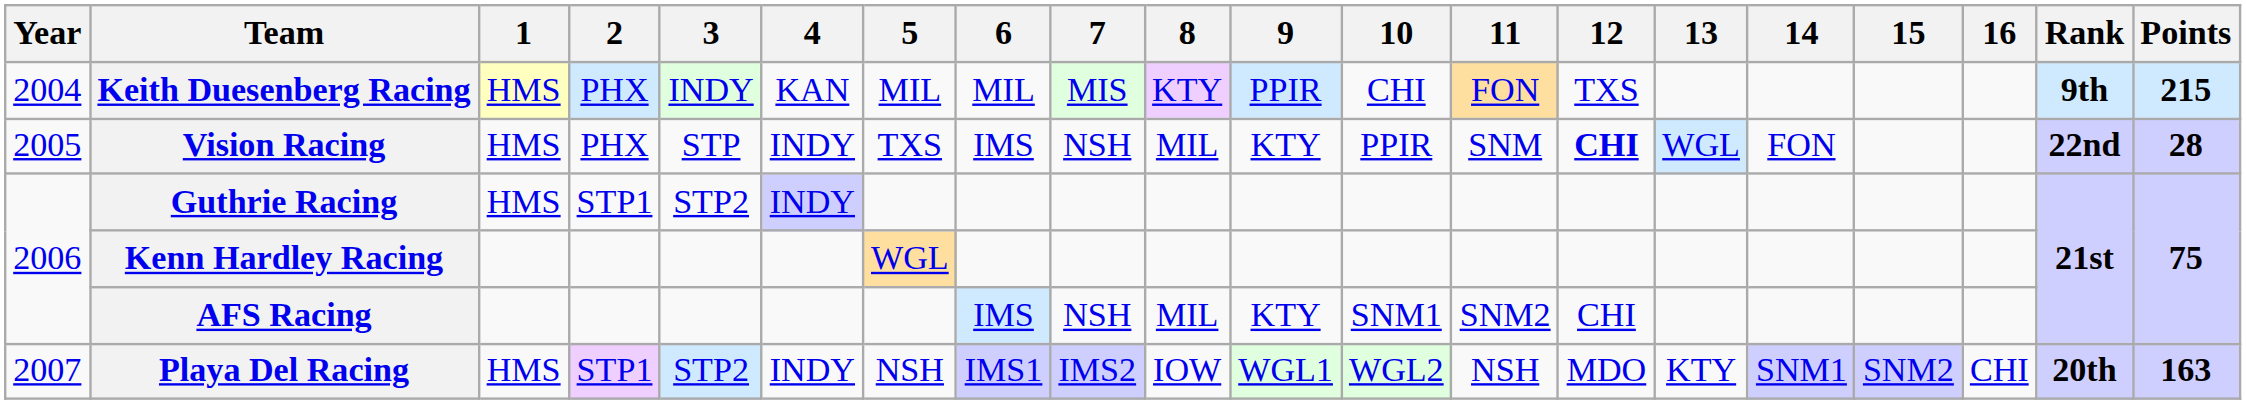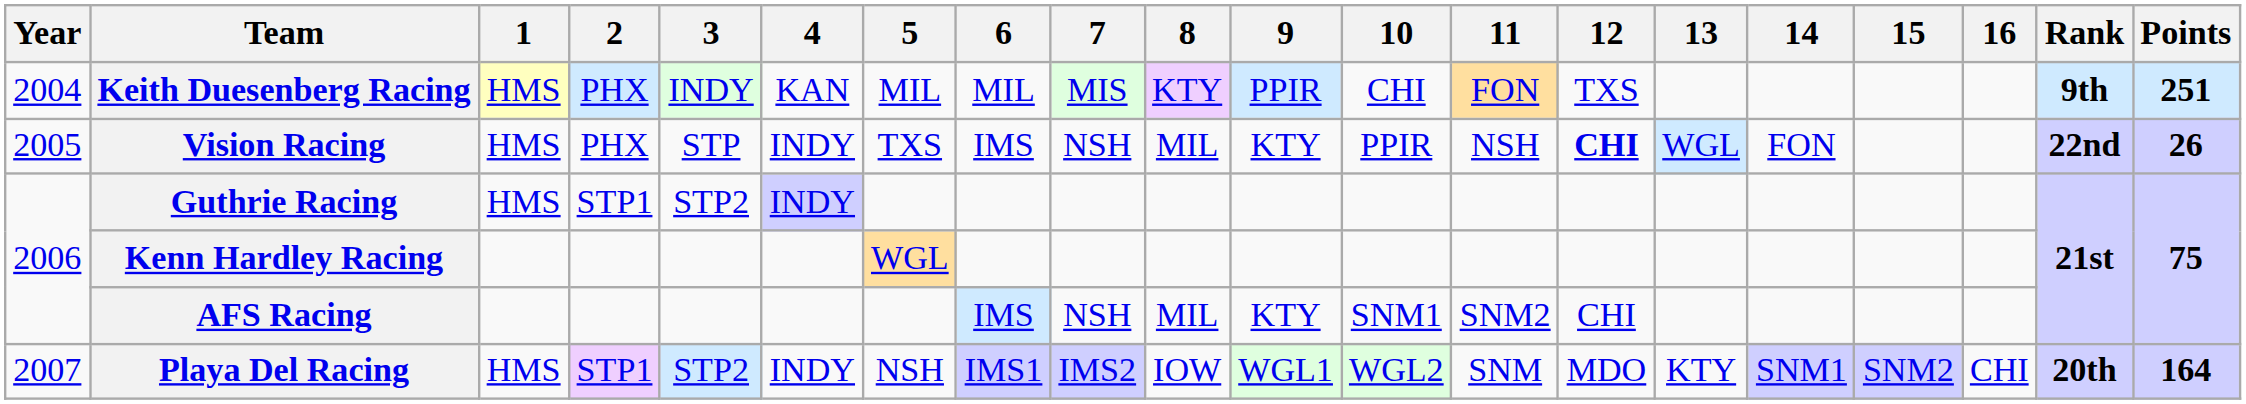 <table class="wikitable" style="text-align:center; font-size:90%">
 <tr>
 <th>Year</th>
 <th>Team</th>
 <th>1</th>
 <th>2</th>
 <th>3</th>
 <th>4</th>
 <th>5</th>
 <th>6</th>
 <th>7</th>
 <th>8</th>
 <th>9</th>
 <th>10</th>
 <th>11</th>
 <th>12</th>
 <th>13</th>
 <th>14</th>
 <th>15</th>
 <th>16</th>
 <th>Rank</th>
 <th>Points</th>
 </tr>
 <tr>
 <td><a href='#'>2004</a></td>
 <th><a href='#'>Keith Duesenberg Racing</a></th>
 <td style="background:#FFFFBF;"><a href='#'>HMS</a><br></td>
 <td style="background:#CFEAFF;"><a href='#'>PHX</a><br></td>
 <td style="background:#DFFFDF;"><a href='#'>INDY</a><br></td>
 <td><a href='#'>KAN</a></td>
 <td><a href='#'>MIL</a></td>
 <td><a href='#'>MIL</a></td>
 <td style="background:#DFFFDF;"><a href='#'>MIS</a><br></td>
 <td style="background:#EFCFFF;"><a href='#'>KTY</a><br></td>
 <td style="background:#CFEAFF;"><a href='#'>PPIR</a><br></td>
 <td><a href='#'>CHI</a></td>
 <td style="background:#FFDF9F;"><a href='#'>FON</a><br></td>
 <td><a href='#'>TXS</a></td>
 <td></td>
 <td></td>
 <td></td>
 <td></td>
 <td style="background:#CFEAFF;"><strong>9th</strong></td>
-<td style="background:#CFEAFF;"><strong>215</strong></td>
+<td style="background:#CFEAFF;"><strong>251</strong></td>
 </tr>
 <tr>
 <td><a href='#'>2005</a></td>
 <th><a href='#'>Vision Racing</a></th>
 <td><a href='#'>HMS</a></td>
 <td><a href='#'>PHX</a></td>
 <td><a href='#'>STP</a></td>
 <td><a href='#'>INDY</a></td>
 <td><a href='#'>TXS</a></td>
 <td><a href='#'>IMS</a></td>
 <td><a href='#'>NSH</a></td>
 <td><a href='#'>MIL</a></td>
 <td><a href='#'>KTY</a></td>
 <td><a href='#'>PPIR</a></td>
-<td><a href='#'>SNM</a></td>
+<td><a href='#'>NSH</a></td>
 <td><strong><a href='#'>CHI</a></strong></td>
 <td style="background:#CFEAFF;"><a href='#'>WGL</a><br></td>
 <td><a href='#'>FON</a></td>
 <td></td>
 <td></td>
 <td style="background:#CFCFFF;"><strong>22nd</strong></td>
-<td style="background:#CFCFFF;"><strong>28</strong></td>
+<td style="background:#CFCFFF;"><strong>26</strong></td>
 </tr>
 <tr>
 <td rowspan=3><a href='#'>2006</a></td>
 <th><a href='#'>Guthrie Racing</a></th>
 <td><a href='#'>HMS</a></td>
 <td><a href='#'>STP1</a></td>
 <td><a href='#'>STP2</a></td>
 <td style="background:#CFCFFF;"><a href='#'>INDY</a><br></td>
 <td></td>
 <td></td>
 <td></td>
 <td></td>
 <td></td>
 <td></td>
 <td></td>
 <td></td>
 <td></td>
 <td></td>
 <td></td>
 <td></td>
 <td rowspan=3 style="background:#CFCFFF;"><strong>21st</strong></td>
 <td rowspan=3 style="background:#CFCFFF;"><strong>75</strong></td>
 </tr>
 <tr>
 <th><a href='#'>Kenn Hardley Racing</a></th>
 <td></td>
 <td></td>
 <td></td>
 <td></td>
 <td style="background:#FFDF9F;"><a href='#'>WGL</a><br></td>
 <td></td>
 <td></td>
 <td></td>
 <td></td>
 <td></td>
 <td></td>
 <td></td>
 <td></td>
 <td></td>
 <td></td>
 <td></td>
 </tr>
 <tr>
 <th><a href='#'>AFS Racing</a></th>
 <td></td>
 <td></td>
 <td></td>
 <td></td>
 <td></td>
 <td style="background:#CFEAFF;"><a href='#'>IMS</a><br></td>
 <td><a href='#'>NSH</a></td>
 <td><a href='#'>MIL</a></td>
 <td><a href='#'>KTY</a></td>
 <td><a href='#'>SNM1</a></td>
 <td><a href='#'>SNM2</a></td>
 <td><a href='#'>CHI</a></td>
 <td></td>
 <td></td>
 <td></td>
 <td></td>
 </tr>
 <tr>
 <td><a href='#'>2007</a></td>
 <th><a href='#'>Playa Del Racing</a></th>
 <td><a href='#'>HMS</a></td>
 <td style="background:#EFCFFF;"><a href='#'>STP1</a><br></td>
 <td style="background:#CFEAFF;"><a href='#'>STP2</a><br></td>
 <td><a href='#'>INDY</a></td>
 <td><a href='#'>NSH</a></td>
 <td style="background:#CFCFFF;"><a href='#'>IMS1</a><br></td>
 <td style="background:#CFCFFF;"><a href='#'>IMS2</a><br></td>
 <td><a href='#'>IOW</a></td>
 <td style="background:#DFFFDF;"><a href='#'>WGL1</a><br></td>
 <td style="background:#DFFFDF;"><a href='#'>WGL2</a><br></td>
-<td><a href='#'>NSH</a></td>
+<td><a href='#'>SNM</a></td>
 <td><a href='#'>MDO</a></td>
 <td><a href='#'>KTY</a></td>
 <td style="background:#CFCFFF;"><a href='#'>SNM1</a><br></td>
 <td style="background:#CFCFFF;"><a href='#'>SNM2</a><br></td>
 <td><a href='#'>CHI</a></td>
 <td style="background:#CFCFFF;"><strong>20th</strong></td>
-<td style="background:#CFCFFF;"><strong>163</strong></td>
+<td style="background:#CFCFFF;"><strong>164</strong></td>
 </tr>
 </table>
